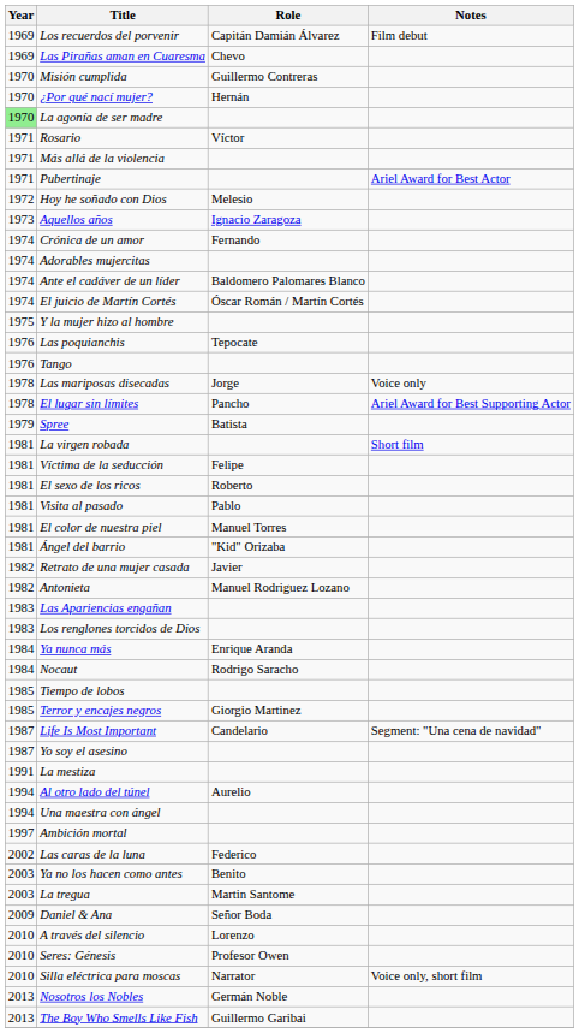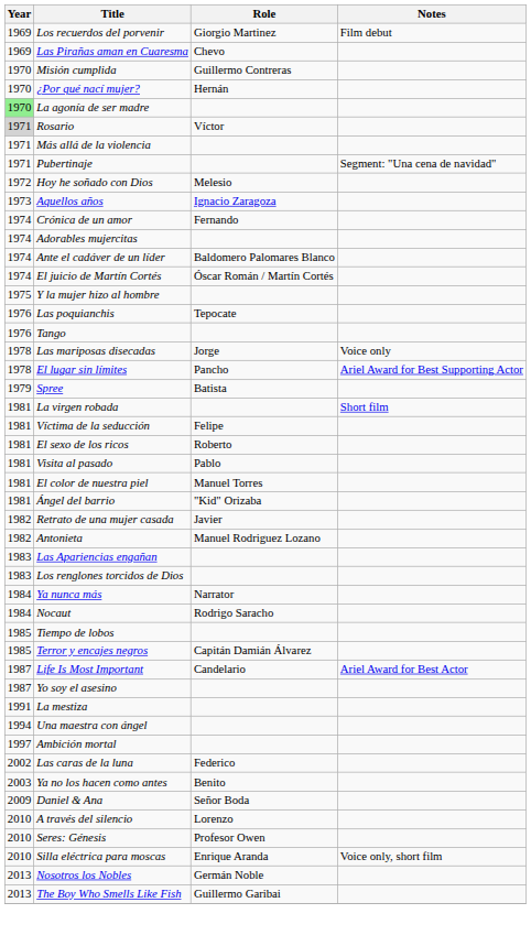 <table class="wikitable sortable">
 <tr>
 <th>Year</th>
 <th>Title</th>
 <th>Role</th>
 <th>Notes</th>
 </tr>
 <tr>
 <td>1969</td>
 <td><em>Los recuerdos del porvenir</em></td>
-<td>Capitán Damián Álvarez</td>
+<td>Giorgio Martinez</td>
 <td>Film debut</td>
 </tr>
 <tr>
 <td>1969</td>
 <td><em><a href='#'>Las Pirañas aman en Cuaresma</a></em></td>
 <td>Chevo</td>
 <td></td>
 </tr>
 <tr>
 <td>1970</td>
 <td><em>Misión cumplida</em></td>
 <td>Guillermo Contreras</td>
 <td></td>
 </tr>
 <tr>
 <td>1970</td>
 <td><em><a href='#'>¿Por qué nací mujer?</a></em></td>
 <td>Hernán</td>
 <td></td>
 </tr>
 <tr>
 <td style="background: lightgreen;">1970</td>
 <td><em>La agonía de ser madre</em></td>
 <td></td>
 <td></td>
 </tr>
 <tr>
-<td>1971</td>
+<td style="background: lightgrey;">1971</td>
 <td><em>Rosario</em></td>
 <td>Víctor</td>
 <td></td>
 </tr>
 <tr>
 <td>1971</td>
 <td><em>Más allá de la violencia</em></td>
 <td></td>
 <td></td>
 </tr>
 <tr>
 <td>1971</td>
 <td><em>Pubertinaje</em></td>
 <td></td>
-<td><a href='#'>Ariel Award for Best Actor</a></td>
+<td>Segment: "Una cena de navidad"</td>
 </tr>
 <tr>
 <td>1972</td>
 <td><em>Hoy he soñado con Dios</em></td>
 <td>Melesio</td>
 <td></td>
 </tr>
 <tr>
 <td>1973</td>
 <td><em><a href='#'>Aquellos años</a></em></td>
 <td><a href='#'>Ignacio Zaragoza</a></td>
 <td></td>
 </tr>
 <tr>
 <td>1974</td>
 <td><em>Crónica de un amor</em></td>
 <td>Fernando</td>
 <td></td>
 </tr>
 <tr>
 <td>1974</td>
 <td><em>Adorables mujercitas</em></td>
 <td></td>
 <td></td>
 </tr>
 <tr>
 <td>1974</td>
 <td><em>Ante el cadáver de un líder</em></td>
 <td>Baldomero Palomares Blanco</td>
 <td></td>
 </tr>
 <tr>
 <td>1974</td>
 <td><em>El juicio de Martín Cortés</em></td>
 <td>Óscar Román / Martín Cortés</td>
 <td></td>
 </tr>
 <tr>
 <td>1975</td>
 <td><em>Y la mujer hizo al hombre</em></td>
 <td></td>
 <td></td>
 </tr>
 <tr>
 <td>1976</td>
 <td><em>Las poquianchis</em></td>
 <td>Tepocate</td>
 <td></td>
 </tr>
 <tr>
 <td>1976</td>
 <td><em>Tango</em></td>
 <td></td>
 <td></td>
 </tr>
 <tr>
 <td>1978</td>
 <td><em>Las mariposas disecadas</em></td>
 <td>Jorge</td>
 <td>Voice only</td>
 </tr>
 <tr>
 <td>1978</td>
 <td><em><a href='#'>El lugar sin límites</a></em></td>
 <td>Pancho</td>
 <td><a href='#'>Ariel Award for Best Supporting Actor</a></td>
 </tr>
 <tr>
 <td>1979</td>
 <td><em><a href='#'>Spree</a></em></td>
 <td>Batista</td>
 <td></td>
 </tr>
 <tr>
 <td>1981</td>
 <td><em>La virgen robada</em></td>
 <td></td>
 <td><a href='#'>Short film</a></td>
 </tr>
 <tr>
 <td>1981</td>
 <td><em>Víctima de la seducción</em></td>
 <td>Felipe</td>
 <td></td>
 </tr>
 <tr>
 <td>1981</td>
 <td><em>El sexo de los ricos</em></td>
 <td>Roberto</td>
 <td></td>
 </tr>
 <tr>
 <td>1981</td>
 <td><em>Visita al pasado</em></td>
 <td>Pablo</td>
 <td></td>
 </tr>
 <tr>
 <td>1981</td>
 <td><em>El color de nuestra piel</em></td>
 <td>Manuel Torres</td>
 <td></td>
 </tr>
 <tr>
 <td>1981</td>
 <td><em>Ángel del barrio</em></td>
 <td>"Kid" Orizaba</td>
 <td></td>
 </tr>
 <tr>
 <td>1982</td>
 <td><em>Retrato de una mujer casada</em></td>
 <td>Javier</td>
 <td></td>
 </tr>
 <tr>
 <td>1982</td>
 <td><em>Antonieta</em></td>
 <td>Manuel Rodriguez Lozano</td>
 <td></td>
 </tr>
 <tr>
 <td>1983</td>
 <td><em><a href='#'>Las Apariencias engañan</a></em></td>
 <td></td>
 <td></td>
 </tr>
 <tr>
 <td>1983</td>
 <td><em>Los renglones torcidos de Dios</em></td>
 <td></td>
 <td></td>
 </tr>
 <tr>
 <td>1984</td>
 <td><em><a href='#'>Ya nunca más</a></em></td>
-<td>Enrique Aranda</td>
+<td>Narrator</td>
 <td></td>
 </tr>
 <tr>
 <td>1984</td>
 <td><em>Nocaut</em></td>
 <td>Rodrigo Saracho</td>
 <td></td>
 </tr>
 <tr>
 <td>1985</td>
 <td><em>Tiempo de lobos</em></td>
 <td></td>
 <td></td>
 </tr>
 <tr>
 <td>1985</td>
 <td><em><a href='#'>Terror y encajes negros</a></em></td>
-<td>Giorgio Martinez</td>
+<td>Capitán Damián Álvarez</td>
 <td></td>
 </tr>
 <tr>
 <td>1987</td>
 <td><em><a href='#'>Life Is Most Important</a></em></td>
 <td>Candelario</td>
-<td>Segment: "Una cena de navidad"</td>
+<td><a href='#'>Ariel Award for Best Actor</a></td>
 </tr>
 <tr>
 <td>1987</td>
 <td><em>Yo soy el asesino</em></td>
 <td></td>
 <td></td>
 </tr>
 <tr>
 <td>1991</td>
 <td><em>La mestiza</em></td>
 <td></td>
-<td></td>
-</tr>
-<tr>
-<td>1994</td>
-<td><em><a href='#'>Al otro lado del túnel</a></em></td>
-<td>Aurelio</td>
 <td></td>
 </tr>
 <tr>
 <td>1994</td>
 <td><em>Una maestra con ángel </em></td>
 <td></td>
 <td></td>
 </tr>
 <tr>
 <td>1997</td>
 <td><em>Ambición mortal</em></td>
 <td></td>
 <td></td>
 </tr>
 <tr>
 <td>2002</td>
 <td><em>Las caras de la luna</em></td>
 <td>Federico</td>
 <td></td>
 </tr>
 <tr>
 <td>2003</td>
 <td><em>Ya no los hacen como antes</em></td>
 <td>Benito</td>
 <td></td>
 </tr>
 <tr>
-<td>2003</td>
-<td><em>La tregua</em></td>
-<td>Martin Santome</td>
-<td></td>
-</tr>
-<tr>
 <td>2009</td>
 <td><em>Daniel & Ana</em></td>
 <td>Señor Boda</td>
 <td></td>
 </tr>
 <tr>
 <td>2010</td>
 <td><em>A través del silencio</em></td>
 <td>Lorenzo</td>
 <td></td>
 </tr>
 <tr>
 <td>2010</td>
 <td><em>Seres: Génesis</em></td>
 <td>Profesor Owen</td>
 <td></td>
 </tr>
 <tr>
 <td>2010</td>
 <td><em>Silla eléctrica para moscas</em></td>
-<td>Narrator</td>
+<td>Enrique Aranda</td>
 <td>Voice only, short film</td>
 </tr>
 <tr>
 <td>2013</td>
 <td><em><a href='#'>Nosotros los Nobles</a></em></td>
 <td>Germán Noble</td>
 <td></td>
 </tr>
 <tr>
 <td>2013</td>
 <td><em><a href='#'>The Boy Who Smells Like Fish</a></em></td>
 <td>Guillermo Garibai</td>
 <td></td>
 </tr>
 <tr>
 </tr>
 </table>
